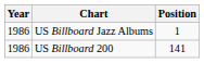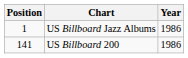 <table class="wikitable">
 <tr>
+<th>Position</th>
+<th>Chart</th>
 <th>Year</th>
-<th>Chart</th>
-<th>Position</th>
 </tr>
 <tr>
+<td align="center">1</td>
+<td>US <em>Billboard</em> Jazz Albums</td>
 <td>1986</td>
-<td>US <em>Billboard</em> Jazz Albums</td>
-<td align="center">1</td>
 </tr>
 <tr>
+<td align="center">141</td>
+<td>US <em>Billboard</em> 200</td>
 <td>1986</td>
-<td>US <em>Billboard</em> 200</td>
-<td align="center">141</td>
 </tr>
 </table>
